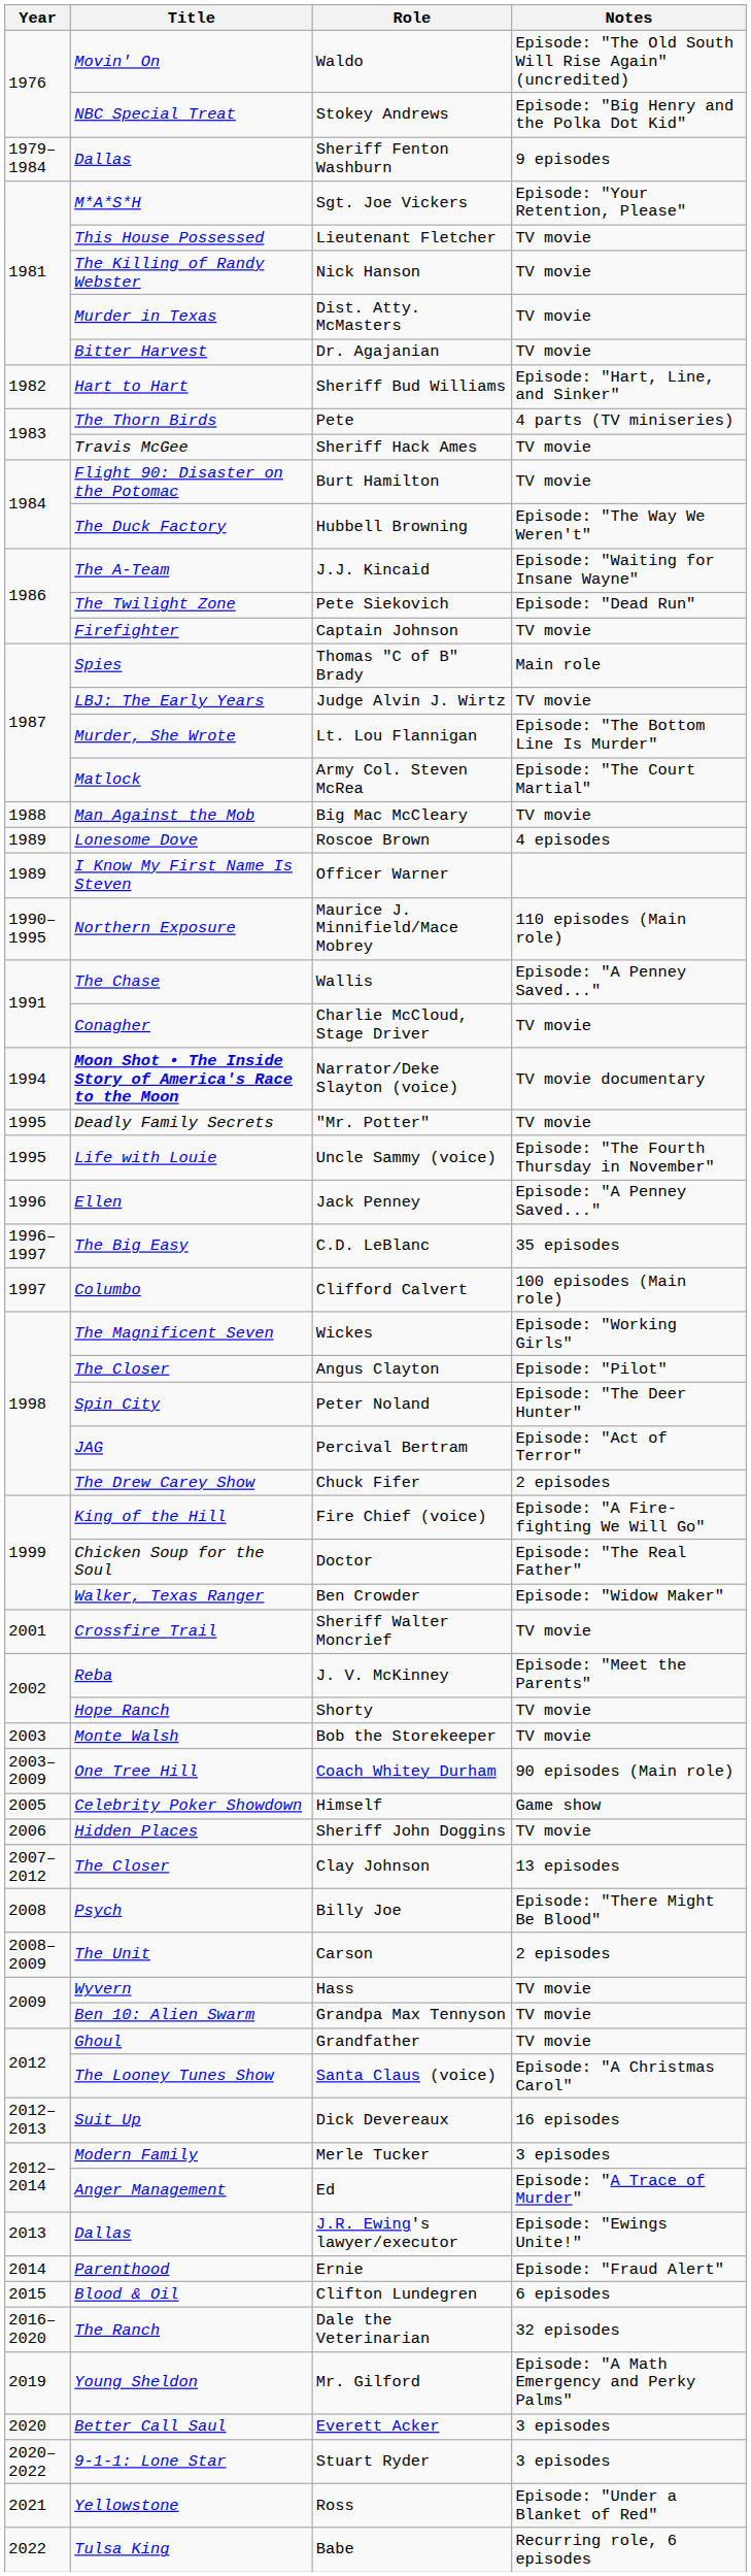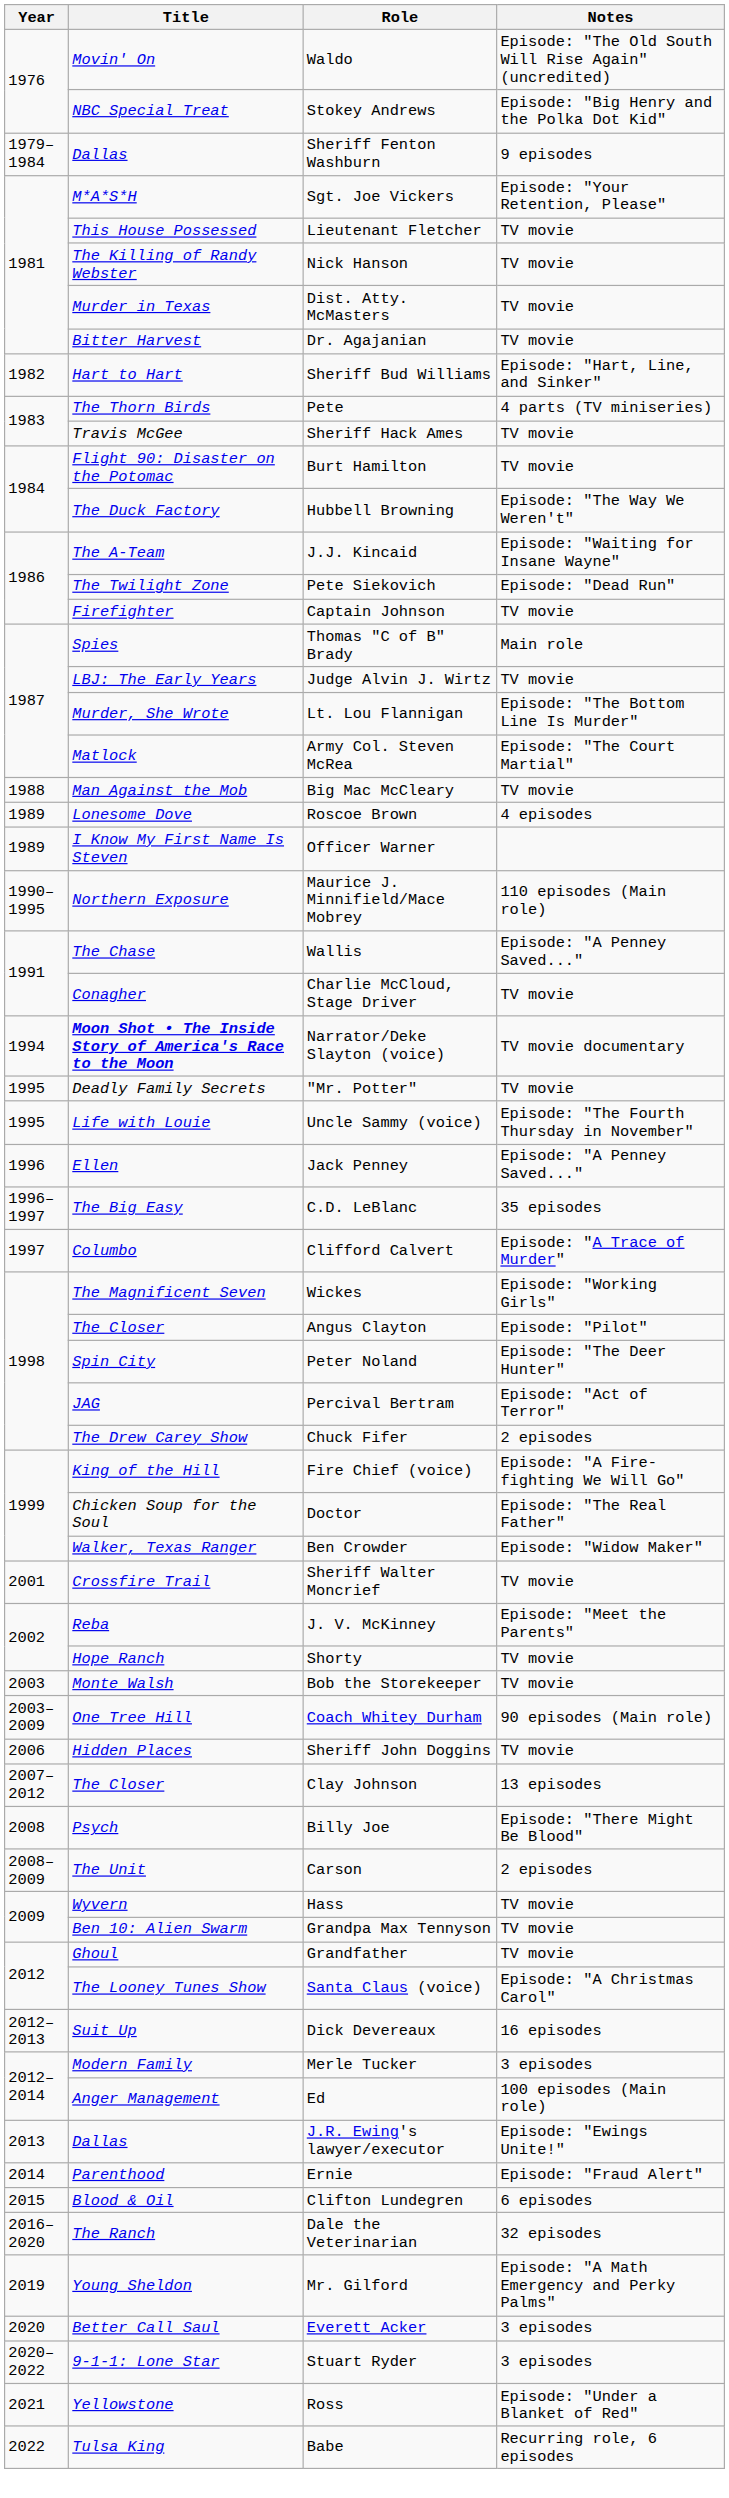 <table class="wikitable">
 <tr>
 <th>Year</th>
 <th>Title</th>
 <th>Role</th>
 <th>Notes</th>
 </tr>
 <tr>
 <td rowspan="2">1976</td>
 <td><em><a href='#'>Movin' On</a></em></td>
 <td>Waldo</td>
 <td>Episode: "The Old South Will Rise Again" (uncredited)</td>
 </tr>
 <tr>
 <td><em><a href='#'>NBC Special Treat</a></em></td>
 <td>Stokey Andrews</td>
 <td>Episode: "Big Henry and the Polka Dot Kid"</td>
 </tr>
 <tr>
 <td>1979–1984</td>
 <td><em><a href='#'>Dallas</a></em></td>
 <td>Sheriff Fenton Washburn</td>
 <td>9 episodes</td>
 </tr>
 <tr>
 <td rowspan="5">1981</td>
 <td><em><a href='#'>M*A*S*H</a></em></td>
 <td>Sgt. Joe Vickers</td>
 <td>Episode: "Your Retention, Please"</td>
 </tr>
 <tr>
 <td><em><a href='#'>This House Possessed</a></em></td>
 <td>Lieutenant Fletcher</td>
 <td>TV movie</td>
 </tr>
 <tr>
 <td><em><a href='#'>The Killing of Randy Webster</a></em></td>
 <td>Nick Hanson</td>
 <td>TV movie</td>
 </tr>
 <tr>
 <td><em><a href='#'>Murder in Texas</a></em></td>
 <td>Dist. Atty. McMasters</td>
 <td>TV movie</td>
 </tr>
 <tr>
 <td><em><a href='#'>Bitter Harvest</a></em></td>
 <td>Dr. Agajanian</td>
 <td>TV movie</td>
 </tr>
 <tr>
 <td>1982</td>
 <td><em><a href='#'>Hart to Hart</a></em></td>
 <td>Sheriff Bud Williams</td>
 <td>Episode: "Hart, Line, and Sinker"</td>
 </tr>
 <tr>
 <td rowspan="2">1983</td>
 <td><em><a href='#'>The Thorn Birds</a></em></td>
 <td>Pete</td>
 <td>4 parts (TV miniseries)</td>
 </tr>
 <tr>
 <td><em>Travis McGee</em></td>
 <td>Sheriff Hack Ames</td>
 <td>TV movie</td>
 </tr>
 <tr>
 <td rowspan="2">1984</td>
 <td><em><a href='#'>Flight 90: Disaster on the Potomac</a></em></td>
 <td>Burt Hamilton</td>
 <td>TV movie</td>
 </tr>
 <tr>
 <td><em><a href='#'>The Duck Factory</a></em></td>
 <td>Hubbell Browning</td>
 <td>Episode: "The Way We Weren't"</td>
 </tr>
 <tr>
 <td rowspan="3">1986</td>
 <td><em><a href='#'>The A-Team</a></em></td>
 <td>J.J. Kincaid</td>
 <td>Episode: "Waiting for Insane Wayne"</td>
 </tr>
 <tr>
 <td><em><a href='#'>The Twilight Zone</a></em></td>
 <td>Pete Siekovich</td>
 <td>Episode: "Dead Run"</td>
 </tr>
 <tr>
 <td><em><a href='#'>Firefighter</a></em></td>
 <td>Captain Johnson</td>
 <td>TV movie</td>
 </tr>
 <tr>
 <td rowspan="4">1987</td>
 <td><em><a href='#'>Spies</a></em></td>
 <td>Thomas "C of B" Brady</td>
 <td>Main role</td>
 </tr>
 <tr>
 <td><em><a href='#'>LBJ: The Early Years</a></em></td>
 <td>Judge Alvin J. Wirtz</td>
 <td>TV movie</td>
 </tr>
 <tr>
 <td><em><a href='#'>Murder, She Wrote</a></em></td>
 <td>Lt. Lou Flannigan</td>
 <td>Episode: "The Bottom Line Is Murder"</td>
 </tr>
 <tr>
 <td><em><a href='#'>Matlock</a></em></td>
 <td>Army Col. Steven McRea</td>
 <td>Episode: "The Court Martial"</td>
 </tr>
 <tr>
 <td>1988</td>
 <td><em><a href='#'>Man Against the Mob</a></em></td>
 <td>Big Mac McCleary</td>
 <td>TV movie</td>
 </tr>
 <tr>
 <td>1989</td>
 <td><em><a href='#'>Lonesome Dove</a></em></td>
 <td>Roscoe Brown</td>
 <td>4 episodes</td>
 </tr>
 <tr>
 <td>1989</td>
 <td><em><a href='#'>I Know My First Name Is Steven</a></em></td>
 <td>Officer Warner</td>
 </tr>
 <tr>
 <td>1990–1995</td>
 <td><em><a href='#'>Northern Exposure</a></em></td>
 <td>Maurice J. Minnifield/Mace Mobrey</td>
 <td>110 episodes (Main role)</td>
 </tr>
 <tr>
 <td rowspan="2">1991</td>
 <td><em><a href='#'>The Chase</a></em></td>
 <td>Wallis</td>
 <td>Episode: "A Penney Saved..."</td>
 </tr>
 <tr>
 <td><em><a href='#'>Conagher</a></em></td>
 <td>Charlie McCloud, Stage Driver</td>
 <td>TV movie</td>
 </tr>
 <tr>
 <td>1994</td>
 <td><strong><em><a href='#'>Moon Shot • The Inside Story of America's Race to the Moon</a></em></strong></td>
 <td>Narrator/Deke Slayton (voice)</td>
 <td>TV movie documentary</td>
 </tr>
 <tr>
 <td>1995</td>
 <td><em>Deadly Family Secrets</em></td>
 <td>"Mr. Potter"</td>
 <td>TV movie</td>
 </tr>
 <tr>
 <td>1995</td>
 <td><em><a href='#'>Life with Louie</a></em></td>
 <td>Uncle Sammy (voice)</td>
 <td>Episode: "The Fourth Thursday in November"</td>
 </tr>
 <tr>
 <td>1996</td>
 <td><em><a href='#'>Ellen</a></em></td>
 <td>Jack Penney</td>
 <td>Episode: "A Penney Saved..."</td>
 </tr>
 <tr>
 <td>1996–1997</td>
 <td><em><a href='#'>The Big Easy</a></em></td>
 <td>C.D. LeBlanc</td>
 <td>35 episodes</td>
 </tr>
 <tr>
 <td>1997</td>
 <td><em><a href='#'>Columbo</a></em></td>
 <td>Clifford Calvert</td>
-<td>100 episodes (Main role)</td>
+<td>Episode: "<a href='#'>A Trace of Murder</a>"</td>
 </tr>
 <tr>
 <td rowspan="5">1998</td>
 <td><em><a href='#'>The Magnificent Seven</a></em></td>
 <td>Wickes</td>
 <td>Episode: "Working Girls"</td>
 </tr>
 <tr>
 <td><em><a href='#'>The Closer</a></em></td>
 <td>Angus Clayton</td>
 <td>Episode: "Pilot"</td>
 </tr>
 <tr>
 <td><em><a href='#'>Spin City</a></em></td>
 <td>Peter Noland</td>
 <td>Episode: "The Deer Hunter"</td>
 </tr>
 <tr>
 <td><em><a href='#'>JAG</a></em></td>
 <td>Percival Bertram</td>
 <td>Episode: "Act of Terror"</td>
 </tr>
 <tr>
 <td><em><a href='#'>The Drew Carey Show</a></em></td>
 <td>Chuck Fifer</td>
 <td>2 episodes</td>
 </tr>
 <tr>
 <td rowspan="3">1999</td>
 <td><em><a href='#'>King of the Hill</a></em></td>
 <td>Fire Chief (voice)</td>
 <td>Episode: "A Fire-fighting We Will Go"</td>
 </tr>
 <tr>
 <td><em>Chicken Soup for the Soul</em></td>
 <td>Doctor</td>
 <td>Episode: "The Real Father"</td>
 </tr>
 <tr "The Outer Limits" / Billionaire/ Episode: "The Joy Ride" S5-EPS-6>
 <td><em><a href='#'>Walker, Texas Ranger</a></em></td>
 <td>Ben Crowder</td>
 <td>Episode: "Widow Maker"</td>
 </tr>
 <tr>
 <td>2001</td>
 <td><em><a href='#'>Crossfire Trail</a></em></td>
 <td>Sheriff Walter Moncrief</td>
 <td>TV movie</td>
 </tr>
 <tr>
 <td rowspan="2">2002</td>
 <td><em><a href='#'>Reba</a></em></td>
 <td>J. V. McKinney</td>
 <td>Episode: "Meet the Parents"</td>
 </tr>
 <tr>
 <td><em><a href='#'>Hope Ranch</a></em></td>
 <td>Shorty</td>
 <td>TV movie</td>
 </tr>
 <tr>
 <td>2003</td>
 <td><em><a href='#'>Monte Walsh</a></em></td>
 <td>Bob the Storekeeper</td>
 <td>TV movie</td>
 </tr>
 <tr>
 <td>2003–2009</td>
 <td><em><a href='#'>One Tree Hill</a></em></td>
 <td><a href='#'>Coach Whitey Durham</a></td>
 <td>90 episodes (Main role)</td>
 </tr>
 <tr>
-<td>2005</td>
-<td><em><a href='#'>Celebrity Poker Showdown</a></em></td>
-<td>Himself</td>
-<td>Game show</td>
-</tr>
-<tr>
 <td>2006</td>
 <td><em><a href='#'>Hidden Places</a></em></td>
 <td>Sheriff John Doggins</td>
 <td>TV movie</td>
 </tr>
 <tr>
 <td>2007–2012</td>
 <td><em><a href='#'>The Closer</a></em></td>
 <td>Clay Johnson</td>
 <td>13 episodes</td>
 </tr>
 <tr>
 <td>2008</td>
 <td><em><a href='#'>Psych</a></em></td>
 <td>Billy Joe</td>
 <td>Episode: "There Might Be Blood"</td>
 </tr>
 <tr>
 <td>2008–2009</td>
 <td><em><a href='#'>The Unit</a></em></td>
 <td>Carson</td>
 <td>2 episodes</td>
 </tr>
 <tr>
 <td rowspan="2">2009</td>
 <td><em><a href='#'>Wyvern</a></em></td>
 <td>Hass</td>
 <td>TV movie</td>
 </tr>
 <tr>
 <td><em><a href='#'>Ben 10: Alien Swarm</a></em></td>
 <td>Grandpa Max Tennyson</td>
 <td>TV movie</td>
 </tr>
 <tr>
 <td rowspan="2">2012</td>
 <td><em><a href='#'>Ghoul</a></em></td>
 <td>Grandfather</td>
 <td>TV movie</td>
 </tr>
 <tr>
 <td><em><a href='#'>The Looney Tunes Show</a></em></td>
 <td><a href='#'>Santa Claus</a> (voice)</td>
 <td>Episode: "A Christmas Carol"</td>
 </tr>
 <tr>
 <td>2012–2013</td>
 <td><em><a href='#'>Suit Up</a></em></td>
 <td>Dick Devereaux</td>
 <td>16 episodes</td>
 </tr>
 <tr>
 <td rowspan="2">2012–2014</td>
 <td><em><a href='#'>Modern Family</a></em></td>
 <td>Merle Tucker</td>
 <td>3 episodes</td>
 </tr>
 <tr>
 <td><em><a href='#'>Anger Management</a></em></td>
 <td>Ed</td>
-<td>Episode: "<a href='#'>A Trace of Murder</a>"</td>
+<td>100 episodes (Main role)</td>
 </tr>
 <tr>
 <td>2013</td>
 <td><em><a href='#'>Dallas</a></em></td>
 <td><a href='#'>J.R. Ewing</a>'s lawyer/executor</td>
 <td>Episode: "Ewings Unite!"</td>
 </tr>
 <tr>
 <td>2014</td>
 <td><em><a href='#'>Parenthood</a></em></td>
 <td>Ernie</td>
 <td>Episode: "Fraud Alert"</td>
 </tr>
 <tr>
 <td>2015</td>
 <td><em><a href='#'>Blood & Oil</a></em></td>
 <td>Clifton Lundegren</td>
 <td>6 episodes</td>
 </tr>
 <tr>
 <td>2016–2020</td>
 <td><em><a href='#'>The Ranch</a></em></td>
 <td>Dale the Veterinarian</td>
 <td>32 episodes</td>
 </tr>
 <tr>
 <td>2019</td>
 <td><em><a href='#'>Young Sheldon</a></em></td>
 <td>Mr. Gilford</td>
 <td>Episode: "A Math Emergency and Perky Palms"</td>
 </tr>
 <tr>
 <td>2020</td>
 <td><em><a href='#'>Better Call Saul</a></em></td>
 <td><a href='#'>Everett Acker</a></td>
 <td>3 episodes</td>
 </tr>
 <tr>
 <td>2020–2022</td>
 <td><em><a href='#'>9-1-1: Lone Star</a></em></td>
 <td>Stuart Ryder</td>
 <td>3 episodes</td>
 </tr>
 <tr>
 <td>2021</td>
 <td><em><a href='#'>Yellowstone</a></em></td>
 <td>Ross</td>
 <td>Episode: "Under a Blanket of Red"</td>
 </tr>
 <tr>
 <td>2022</td>
 <td><em><a href='#'>Tulsa King</a></em></td>
 <td>Babe</td>
 <td>Recurring role, 6 episodes</td>
 </tr>
 </table>
